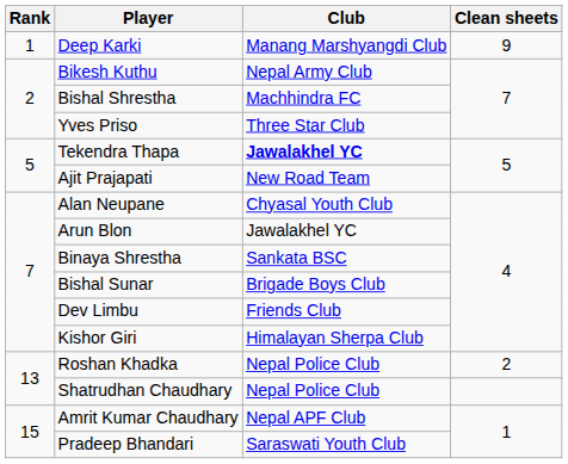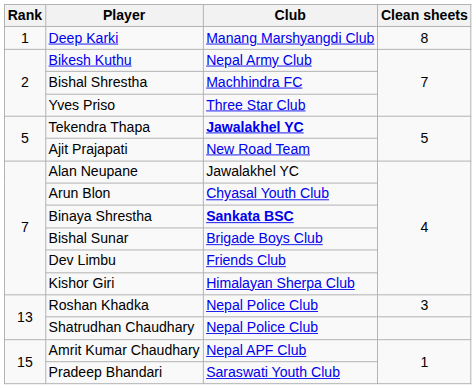 <table class="wikitable">
 <tr>
 <th>Rank</th>
 <th>Player</th>
 <th>Club</th>
 <th>Clean sheets</th>
 </tr>
 <tr>
 <td align="center">1</td>
 <td> <a href='#'>Deep Karki</a></td>
 <td><a href='#'>Manang Marshyangdi Club</a></td>
-<td align="center">9</td>
+<td align="center">8</td>
 </tr>
 <tr>
 <td rowspan="3" align="center">2</td>
 <td> <a href='#'>Bikesh Kuthu</a></td>
 <td><a href='#'>Nepal Army Club</a></td>
 <td rowspan="3" align="center">7</td>
 </tr>
 <tr>
 <td> Bishal Shrestha</td>
 <td><a href='#'>Machhindra FC</a></td>
 </tr>
 <tr>
 <td> Yves Priso</td>
 <td><a href='#'>Three Star Club</a></td>
 </tr>
 <tr>
 <td rowspan="2" align="center">5</td>
 <td> Tekendra Thapa</td>
 <td><strong><a href='#'>Jawalakhel YC</a></strong></td>
 <td rowspan="2" align="center">5</td>
 </tr>
 <tr>
 <td> Ajit Prajapati</td>
 <td><a href='#'>New Road Team</a></td>
 </tr>
 <tr>
 <td rowspan="6" align="center">7</td>
 <td> Alan Neupane</td>
-<td><a href='#'>Chyasal Youth Club</a></td>
+<td>Jawalakhel YC</td>
 <td rowspan="6" align="center">4</td>
 </tr>
 <tr>
 <td> Arun Blon</td>
-<td>Jawalakhel YC</td>
+<td><a href='#'>Chyasal Youth Club</a></td>
 </tr>
 <tr>
 <td> Binaya Shrestha</td>
-<td><a href='#'>Sankata BSC</a></td>
+<td><strong><a href='#'>Sankata BSC</a></strong></td>
 </tr>
 <tr>
 <td> Bishal Sunar</td>
 <td><a href='#'>Brigade Boys Club</a></td>
 </tr>
 <tr>
 <td> Dev Limbu</td>
 <td><a href='#'>Friends Club</a></td>
 </tr>
 <tr>
 <td> Kishor Giri</td>
 <td><a href='#'>Himalayan Sherpa Club</a></td>
 </tr>
 <tr>
 <td rowspan="2" align="center">13</td>
 <td> Roshan Khadka</td>
 <td><a href='#'>Nepal Police Club</a></td>
-<td align="center">2</td>
+<td align="center">3</td>
 </tr>
 <tr>
 <td> Shatrudhan Chaudhary</td>
 <td><a href='#'>Nepal Police Club</a></td>
 <td></td>
 </tr>
 <tr>
 <td rowspan="2" align="center">15</td>
 <td> Amrit Kumar Chaudhary</td>
 <td><a href='#'>Nepal APF Club</a></td>
 <td rowspan="2" align="center">1</td>
 </tr>
 <tr>
 <td> Pradeep Bhandari</td>
 <td><a href='#'>Saraswati Youth Club</a></td>
 </tr>
 </table>
